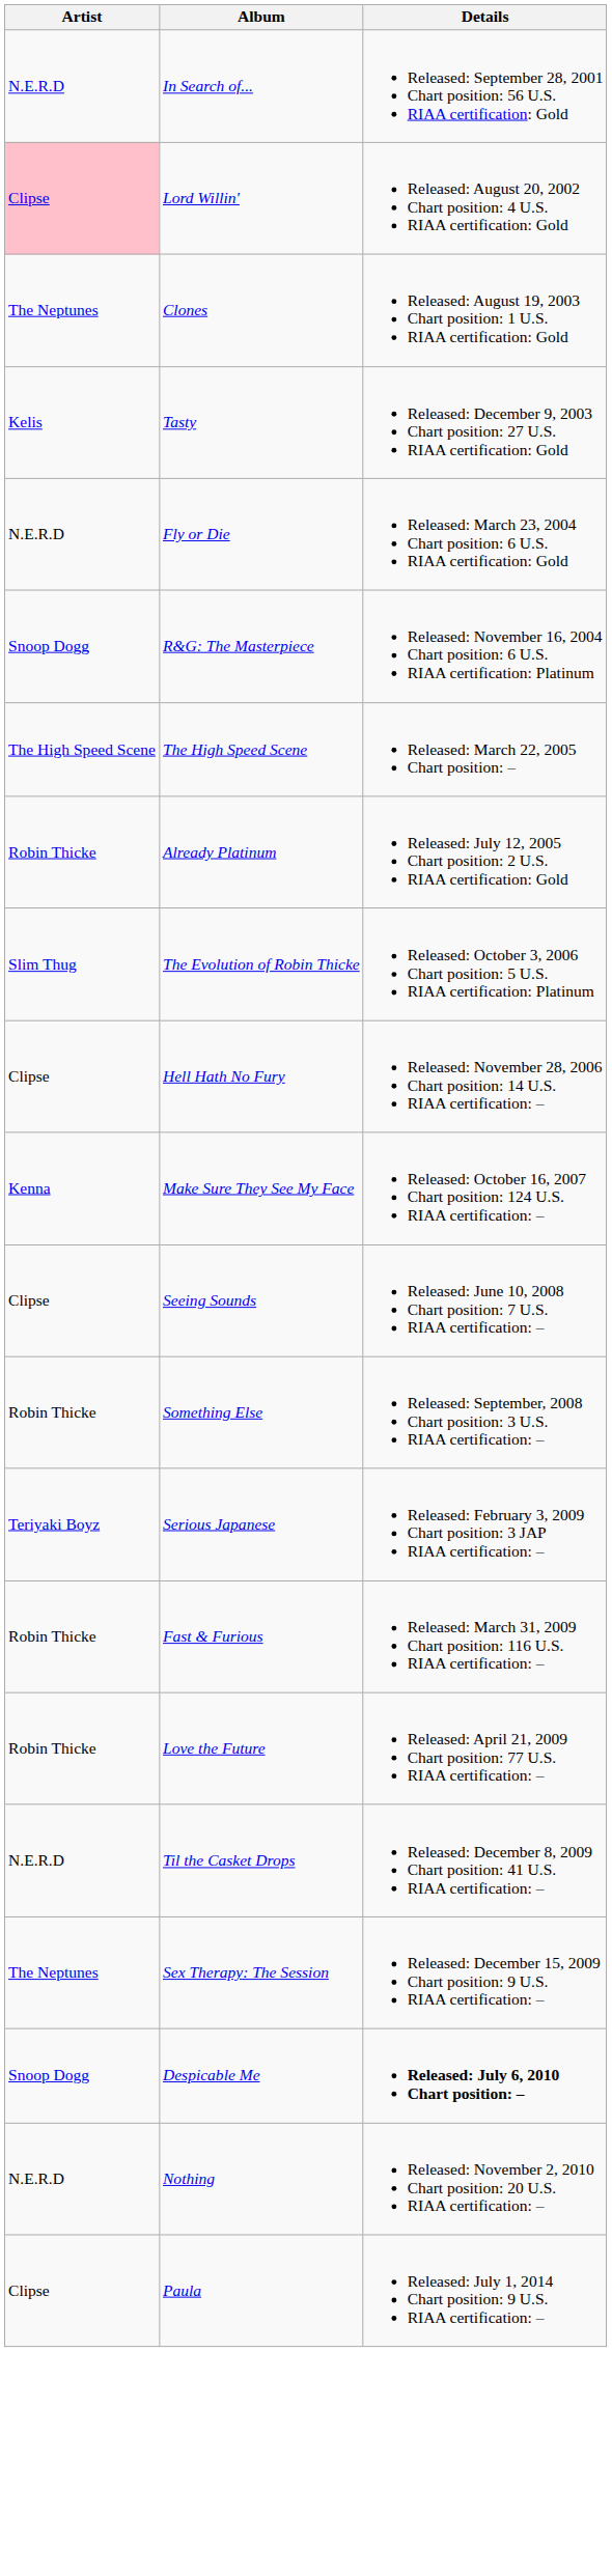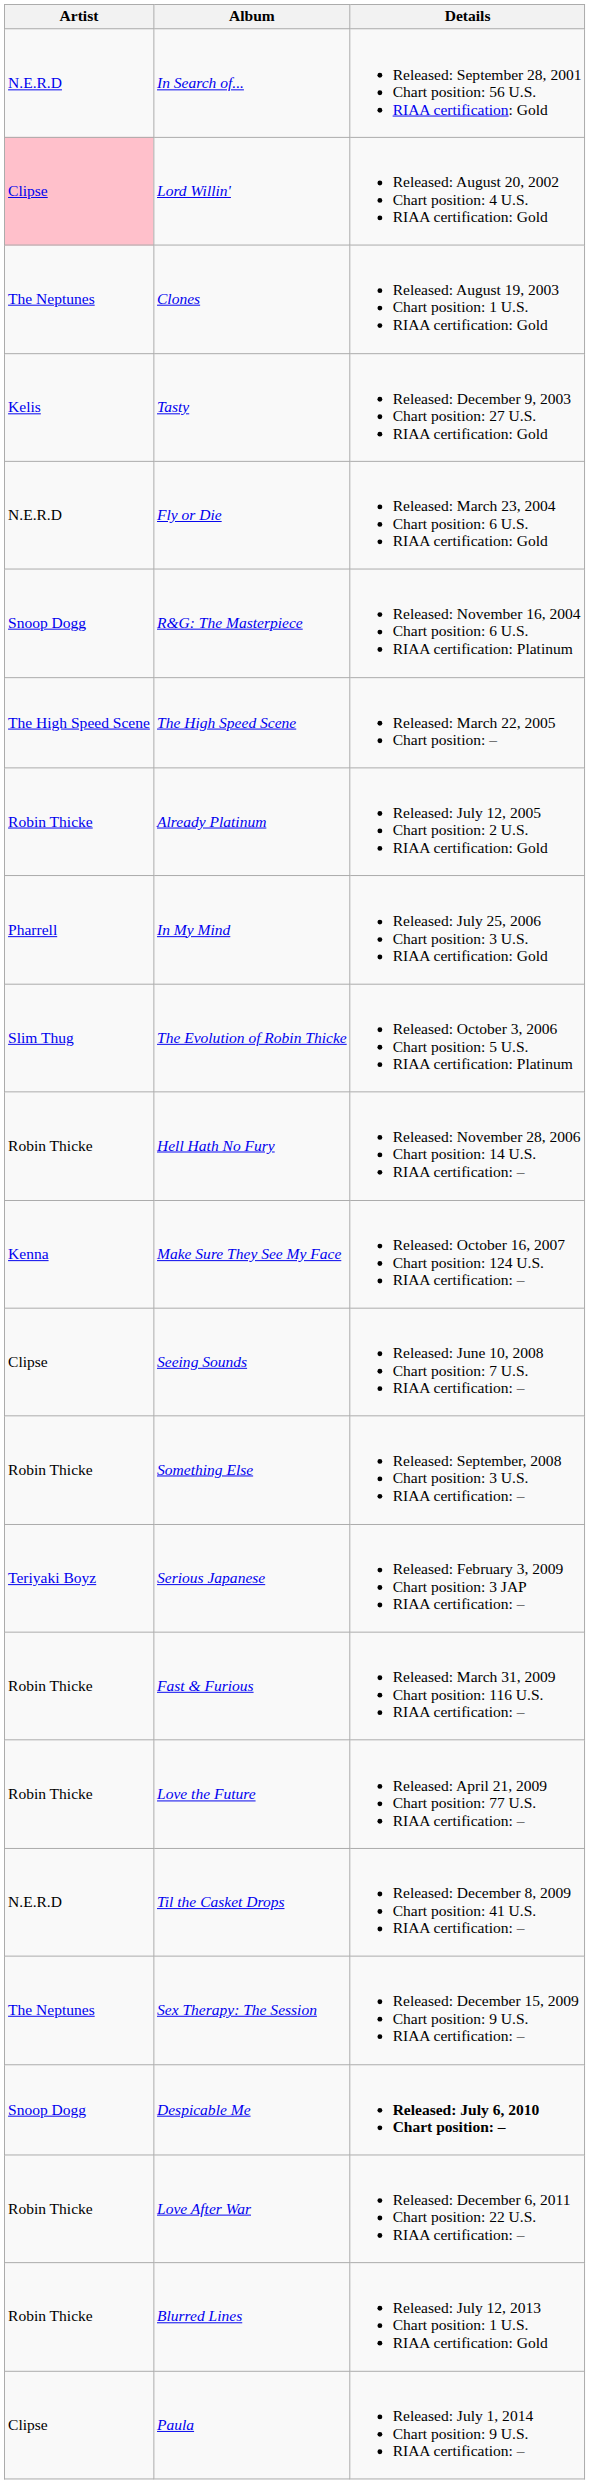 <table class="wikitable sortable">
 <tr>
 <th>Artist</th>
 <th>Album</th>
 <th class="unsortable">Details</th>
 </tr>
 <tr>
 <td><a href='#'>N.E.R.D</a></td>
 <td><em><a href='#'>In Search of...</a></em></td>
 <td><br><ul><li>Released: September 28, 2001</li><li>Chart position: 56 U.S.</li><li><a href='#'>RIAA certification</a>: Gold</li></ul></td>
 </tr>
 <tr>
 <td style="background: pink;"><a href='#'>Clipse</a></td>
 <td><em><a href='#'>Lord Willin'</a></em></td>
 <td><br><ul><li>Released: August 20, 2002</li><li>Chart position: 4 U.S.</li><li>RIAA certification: Gold</li></ul></td>
 </tr>
 <tr>
 <td><a href='#'>The Neptunes</a></td>
 <td><em><a href='#'>Clones</a></em></td>
 <td><br><ul><li>Released: August 19, 2003</li><li>Chart position: 1 U.S.</li><li>RIAA certification: Gold</li></ul></td>
 </tr>
 <tr>
 <td><a href='#'>Kelis</a></td>
 <td><em><a href='#'>Tasty</a></em></td>
 <td><br><ul><li>Released: December 9, 2003</li><li>Chart position: 27 U.S.</li><li>RIAA certification: Gold</li></ul></td>
 </tr>
 <tr>
 <td>N.E.R.D</td>
 <td><em><a href='#'>Fly or Die</a></em></td>
 <td><br><ul><li>Released: March 23, 2004</li><li>Chart position: 6 U.S.</li><li>RIAA certification: Gold</li></ul></td>
 </tr>
 <tr>
 <td><a href='#'>Snoop Dogg</a></td>
 <td><em><a href='#'>R&G: The Masterpiece</a></em></td>
 <td><br><ul><li>Released: November 16, 2004</li><li>Chart position: 6 U.S.</li><li>RIAA certification: Platinum</li></ul></td>
 </tr>
 <tr>
 <td><a href='#'>The High Speed Scene</a></td>
 <td><em><a href='#'>The High Speed Scene</a></em></td>
 <td><br><ul><li>Released: March 22, 2005</li><li>Chart position: –</li></ul></td>
 </tr>
 <tr>
 <td><a href='#'>Robin Thicke</a></td>
 <td><em><a href='#'>Already Platinum</a></em></td>
 <td><br><ul><li>Released: July 12, 2005</li><li>Chart position: 2 U.S.</li><li>RIAA certification: Gold</li></ul></td>
 </tr>
 <tr>
+<td><a href='#'>Pharrell</a></td>
+<td><em><a href='#'>In My Mind</a></em></td>
+<td><br><ul><li>Released: July 25, 2006</li><li>Chart position: 3 U.S.</li><li>RIAA certification: Gold</li></ul></td>
+</tr>
+<tr>
 <td><a href='#'>Slim Thug</a></td>
 <td><em><a href='#'>The Evolution of Robin Thicke</a></em></td>
 <td><br><ul><li>Released: October 3, 2006</li><li>Chart position: 5 U.S.</li><li>RIAA certification: Platinum</li></ul></td>
 </tr>
 <tr>
-<td>Clipse</td>
+<td>Robin Thicke</td>
 <td><em><a href='#'>Hell Hath No Fury</a></em></td>
 <td><br><ul><li>Released: November 28, 2006</li><li>Chart position: 14 U.S.</li><li>RIAA certification: –</li></ul></td>
 </tr>
 <tr>
 <td><a href='#'>Kenna</a></td>
 <td><em><a href='#'>Make Sure They See My Face</a></em></td>
 <td><br><ul><li>Released: October 16, 2007</li><li>Chart position: 124 U.S.</li><li>RIAA certification: –</li></ul></td>
 </tr>
 <tr>
 <td>Clipse</td>
 <td><em><a href='#'>Seeing Sounds</a></em></td>
 <td><br><ul><li>Released: June 10, 2008</li><li>Chart position: 7 U.S.</li><li>RIAA certification: –</li></ul></td>
 </tr>
 <tr>
 <td>Robin Thicke</td>
 <td><em><a href='#'>Something Else</a></em></td>
 <td><br><ul><li>Released: September, 2008</li><li>Chart position: 3 U.S.</li><li>RIAA certification: –</li></ul></td>
 </tr>
 <tr>
 <td><a href='#'>Teriyaki Boyz</a></td>
 <td><em><a href='#'>Serious Japanese</a></em></td>
 <td><br><ul><li>Released: February 3, 2009</li><li>Chart position: 3 JAP</li><li>RIAA certification: –</li></ul></td>
 </tr>
 <tr>
 <td>Robin Thicke</td>
 <td><em><a href='#'>Fast & Furious</a></em></td>
 <td><br><ul><li>Released: March 31, 2009</li><li>Chart position: 116 U.S.</li><li>RIAA certification: –</li></ul></td>
 </tr>
 <tr>
 <td>Robin Thicke</td>
 <td><em><a href='#'>Love the Future</a></em></td>
 <td><br><ul><li>Released: April 21, 2009</li><li>Chart position: 77 U.S.</li><li>RIAA certification: –</li></ul></td>
 </tr>
 <tr>
 <td>N.E.R.D</td>
 <td><em><a href='#'>Til the Casket Drops</a></em></td>
 <td><br><ul><li>Released: December 8, 2009</li><li>Chart position: 41 U.S.</li><li>RIAA certification: –</li></ul></td>
 </tr>
 <tr>
 <td><a href='#'>The Neptunes</a></td>
 <td><em><a href='#'>Sex Therapy: The Session</a></em></td>
 <td><br><ul><li>Released: December 15, 2009</li><li>Chart position: 9 U.S.</li><li>RIAA certification: –</li></ul></td>
 </tr>
 <tr>
 <td><a href='#'>Snoop Dogg</a></td>
 <td><em><a href='#'>Despicable Me</a></em></td>
 <td><strong><br><ul><li>Released: July 6, 2010</li><li>Chart position: –</li></ul></strong></td>
 </tr>
 <tr>
-<td>N.E.R.D</td>
-<td><em><a href='#'>Nothing</a></em></td>
-<td><br><ul><li>Released: November 2, 2010</li><li>Chart position: 20 U.S.</li><li>RIAA certification: –</li></ul></td>
+<td>Robin Thicke</td>
+<td><em><a href='#'>Love After War</a></em></td>
+<td><br><ul><li>Released: December 6, 2011</li><li>Chart position: 22 U.S.</li><li>RIAA certification: –</li></ul></td>
+</tr>
+<tr>
+<td>Robin Thicke</td>
+<td><em><a href='#'>Blurred Lines</a></em></td>
+<td><br><ul><li>Released: July 12, 2013</li><li>Chart position: 1 U.S.</li><li>RIAA certification: Gold</li></ul></td>
 </tr>
 <tr>
 <td>Clipse</td>
 <td><em><a href='#'>Paula</a></em></td>
 <td><br><ul><li>Released: July 1, 2014</li><li>Chart position: 9 U.S.</li><li>RIAA certification: –</li></ul></td>
 </tr>
 </table>
